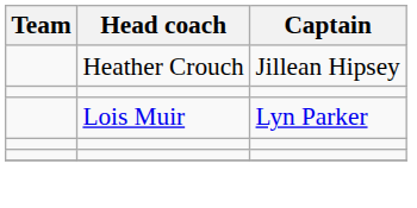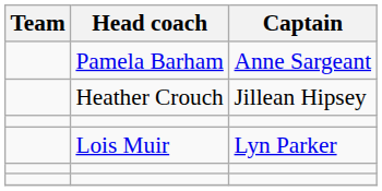 <table class="wikitable collapsible">
 <tr>
 <th>Team</th>
 <th>Head coach</th>
 <th>Captain</th>
+</tr>
+<tr>
+<td></td>
+<td><a href='#'>Pamela Barham</a></td>
+<td><a href='#'>Anne Sargeant</a></td>
 </tr>
 <tr>
 <td></td>
 <td>Heather Crouch</td>
 <td>Jillean Hipsey</td>
 </tr>
 <tr>
 <td></td>
 <td></td>
 <td></td>
 </tr>
 <tr>
 <td></td>
 <td><a href='#'>Lois Muir</a></td>
 <td><a href='#'>Lyn Parker</a></td>
 </tr>
 <tr>
 <td></td>
 <td></td>
 <td></td>
 </tr>
 <tr>
 <td></td>
 <td></td>
 <td></td>
 </tr>
 <tr>
 </tr>
 </table>
